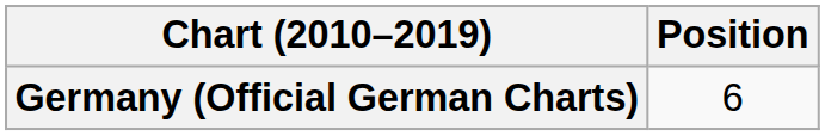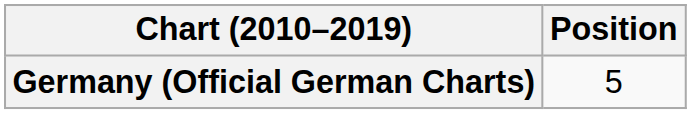 <table class="wikitable plainrowheaders" style="text-align:center">
 <tr>
 <th scope="col">Chart (2010–2019)</th>
 <th scope="col">Position</th>
 </tr>
 <tr>
 <th scope="row">Germany (Official German Charts)</th>
-<td>6</td>
+<td>5</td>
 </tr>
 </table>
